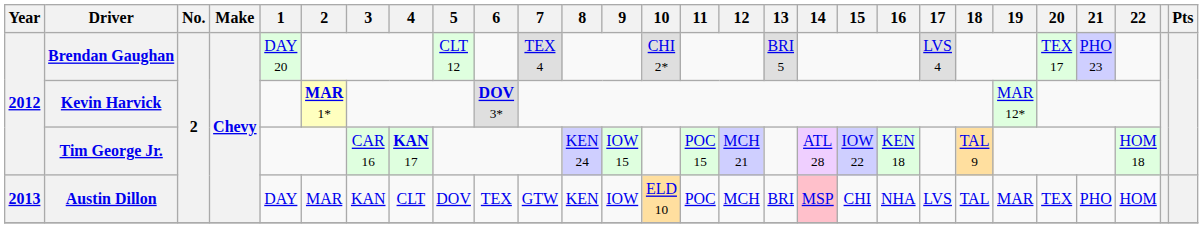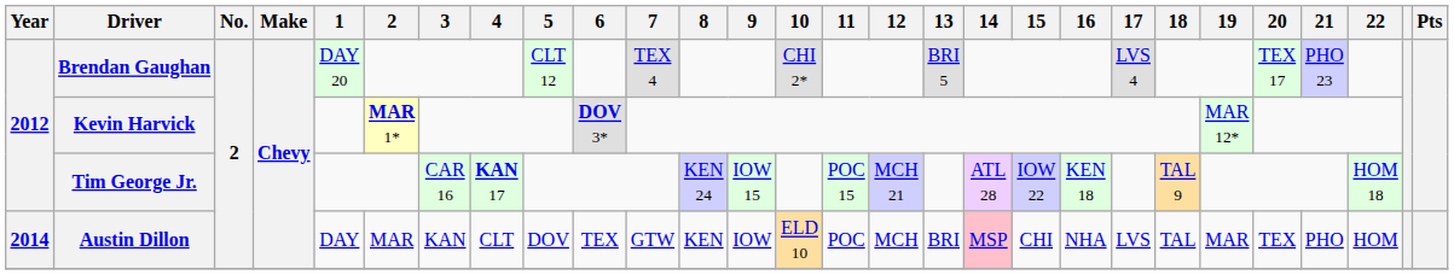 <table class="wikitable" style="text-align:center; font-size:75%">
 <tr>
 <th>Year</th>
 <th>Driver</th>
 <th>No.</th>
 <th>Make</th>
 <th>1</th>
 <th>2</th>
 <th>3</th>
 <th>4</th>
 <th>5</th>
 <th>6</th>
 <th>7</th>
 <th>8</th>
 <th>9</th>
 <th>10</th>
 <th>11</th>
 <th>12</th>
 <th>13</th>
 <th>14</th>
 <th>15</th>
 <th>16</th>
 <th>17</th>
 <th>18</th>
 <th>19</th>
 <th>20</th>
 <th>21</th>
 <th>22</th>
 <th></th>
 <th>Pts</th>
 </tr>
 <tr>
 <th rowspan=3><a href='#'>2012</a></th>
 <th><a href='#'>Brendan Gaughan</a></th>
 <th rowspan=4>2</th>
 <th rowspan=4><a href='#'>Chevy</a></th>
 <td style="background:#DFFFDF;"><a href='#'>DAY</a><br><small>20</small></td>
 <td colspan=3></td>
 <td style="background:#DFFFDF;"><a href='#'>CLT</a><br><small>12</small></td>
 <td></td>
 <td style="background:#DFDFDF;"><a href='#'>TEX</a><br><small>4</small></td>
 <td colspan=2></td>
 <td style="background:#DFDFDF;"><a href='#'>CHI</a><br><small>2*</small></td>
 <td colspan=2></td>
 <td style="background:#DFDFDF;"><a href='#'>BRI</a><br><small>5</small></td>
 <td colspan=3></td>
 <td style="background:#DFDFDF;"><a href='#'>LVS</a><br><small>4</small></td>
 <td colspan=2></td>
 <td style="background:#DFFFDF;"><a href='#'>TEX</a><br><small>17</small></td>
 <td style="background:#CFCFFF;"><a href='#'>PHO</a><br><small>23</small></td>
 <td></td>
 <th rowspan=3></th>
 <th rowspan=3></th>
 </tr>
 <tr>
 <th><a href='#'>Kevin Harvick</a></th>
 <td></td>
 <td style="background:#FFFFBF;"><strong><a href='#'>MAR</a></strong><br><small>1*</small></td>
 <td colspan=3></td>
 <td style="background:#DFDFDF;"><strong><a href='#'>DOV</a></strong><br><small>3*</small></td>
 <td colspan=12></td>
 <td style="background:#DFFFDF;"><a href='#'>MAR</a><br><small>12*</small></td>
 <td colspan=3></td>
 </tr>
 <tr>
 <th><a href='#'>Tim George Jr.</a></th>
 <td colspan=2></td>
 <td style="background:#DFFFDF;"><a href='#'>CAR</a><br><small>16</small></td>
 <td style="background:#DFFFDF;"><strong><a href='#'>KAN</a></strong><br><small>17</small></td>
 <td colspan=3></td>
 <td style="background:#CFCFFF;"><a href='#'>KEN</a><br><small>24</small></td>
 <td style="background:#DFFFDF;"><a href='#'>IOW</a><br><small>15</small></td>
 <td></td>
 <td style="background:#DFFFDF;"><a href='#'>POC</a><br><small>15</small></td>
 <td style="background:#CFCFFF;"><a href='#'>MCH</a><br><small>21</small></td>
 <td></td>
 <td style="background:#EFCFFF;"><a href='#'>ATL</a><br><small>28</small></td>
 <td style="background:#CFCFFF;"><a href='#'>IOW</a><br><small>22</small></td>
 <td style="background:#DFFFDF;"><a href='#'>KEN</a><br><small>18</small></td>
 <td></td>
 <td style="background:#FFDF9F;"><a href='#'>TAL</a><br><small>9</small></td>
 <td colspan=3></td>
 <td style="background:#DFFFDF;"><a href='#'>HOM</a><br><small>18</small></td>
 </tr>
 <tr>
-<th><a href='#'>2013</a></th>
+<th><a href='#'>2014</a></th>
 <th><a href='#'>Austin Dillon</a></th>
 <td><a href='#'>DAY</a></td>
 <td><a href='#'>MAR</a></td>
 <td><a href='#'>KAN</a></td>
 <td><a href='#'>CLT</a></td>
 <td><a href='#'>DOV</a></td>
 <td><a href='#'>TEX</a></td>
 <td><a href='#'>GTW</a></td>
 <td><a href='#'>KEN</a></td>
 <td><a href='#'>IOW</a></td>
 <td style="background:#FFDF9F;"><a href='#'>ELD</a><br><small>10</small></td>
 <td><a href='#'>POC</a></td>
 <td><a href='#'>MCH</a></td>
 <td><a href='#'>BRI</a></td>
 <td style="background: pink;"><a href='#'>MSP</a></td>
 <td><a href='#'>CHI</a></td>
 <td><a href='#'>NHA</a></td>
 <td><a href='#'>LVS</a></td>
 <td><a href='#'>TAL</a></td>
 <td><a href='#'>MAR</a></td>
 <td><a href='#'>TEX</a></td>
 <td><a href='#'>PHO</a></td>
 <td><a href='#'>HOM</a></td>
 <th></th>
 <th></th>
 </tr>
 <tr>
 </tr>
 </table>
